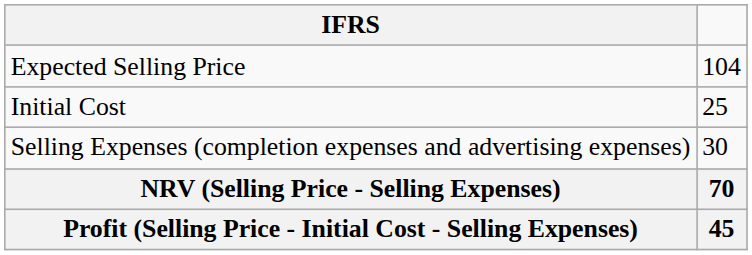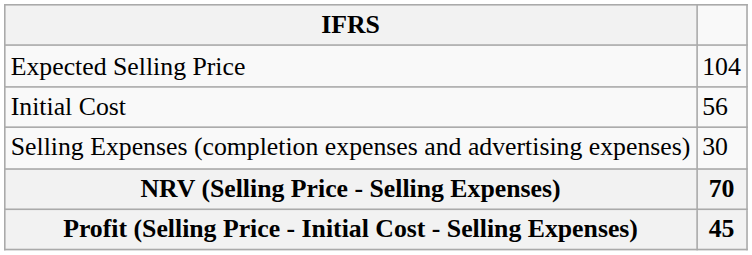 <table class="wikitable">
 <tr>
 <th>IFRS</th>
 <td></td>
 </tr>
 <tr>
 <td>Expected Selling Price</td>
 <td>104</td>
 </tr>
 <tr>
 <td>Initial Cost</td>
-<td>25</td>
+<td>56</td>
 </tr>
 <tr>
 <td>Selling Expenses (completion expenses and advertising expenses)</td>
 <td>30</td>
 </tr>
 <tr>
 <th>NRV (Selling Price - Selling Expenses)</th>
 <th>70</th>
 </tr>
 <tr>
 <th>Profit (Selling Price - Initial Cost - Selling Expenses)</th>
 <th>45</th>
 </tr>
 </table>
